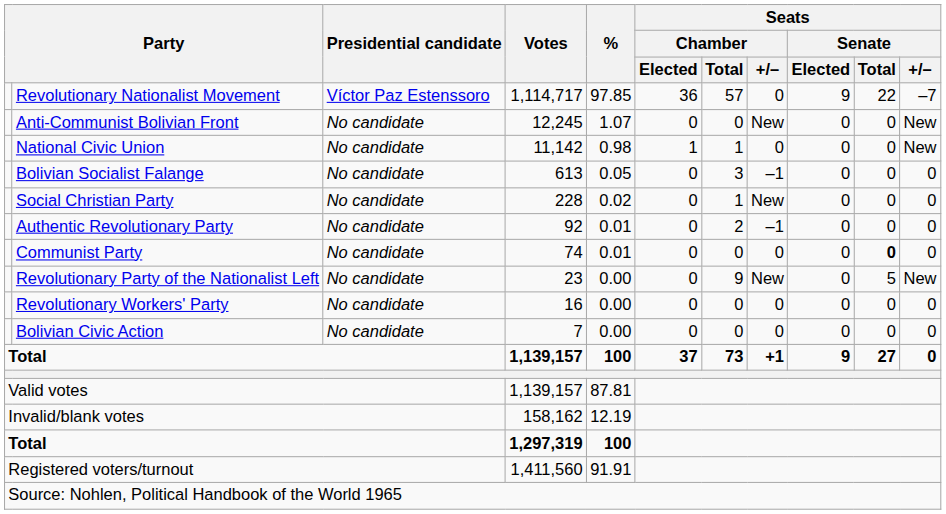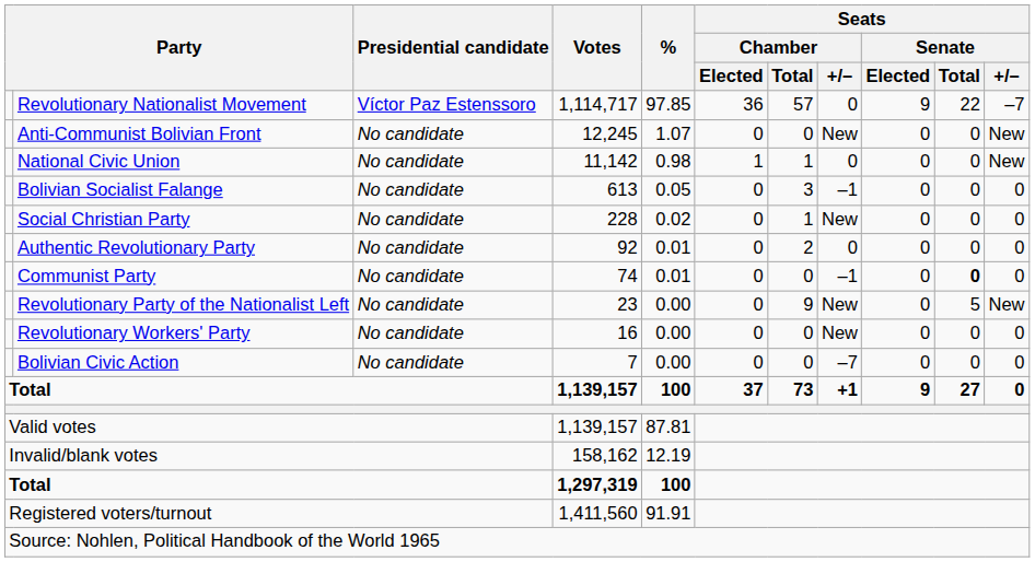 <table class="wikitable sortable" style=text-align:right>
 <tr>
 <th rowspan=3 colspan=2>Party</th>
 <th rowspan=3>Presidential candidate</th>
 <th rowspan=3>Votes</th>
 <th rowspan=3>%</th>
 <th colspan=6>Seats</th>
 </tr>
 <tr>
 <th colspan=3>Chamber</th>
 <th colspan=3>Senate</th>
 </tr>
 <tr>
 <th>Elected</th>
 <th>Total</th>
 <th>+/–</th>
 <th>Elected</th>
 <th>Total</th>
 <th>+/–</th>
 </tr>
 <tr>
 <td bgcolor=></td>
 <td align=left><a href='#'>Revolutionary Nationalist Movement</a></td>
 <td align=left><a href='#'>Víctor Paz Estenssoro</a></td>
 <td>1,114,717</td>
 <td>97.85</td>
 <td>36</td>
 <td>57</td>
 <td>0</td>
 <td>9</td>
 <td>22</td>
 <td>–7</td>
 </tr>
 <tr>
 <td bgcolor=></td>
 <td align=left><a href='#'>Anti-Communist Bolivian Front</a></td>
 <td align=left><em>No candidate</em></td>
 <td>12,245</td>
 <td>1.07</td>
 <td>0</td>
 <td>0</td>
 <td>New</td>
 <td>0</td>
 <td>0</td>
 <td>New</td>
 </tr>
 <tr>
 <td></td>
 <td align=left><a href='#'>National Civic Union</a></td>
 <td align=left><em>No candidate</em></td>
 <td>11,142</td>
 <td>0.98</td>
 <td>1</td>
 <td>1</td>
 <td>0</td>
 <td>0</td>
 <td>0</td>
 <td>New</td>
 </tr>
 <tr>
 <td bgcolor=></td>
 <td align=left><a href='#'>Bolivian Socialist Falange</a></td>
 <td align=left><em>No candidate</em></td>
 <td>613</td>
 <td>0.05</td>
 <td>0</td>
 <td>3</td>
 <td>–1</td>
 <td>0</td>
 <td>0</td>
 <td>0</td>
 </tr>
 <tr>
 <td bgcolor=></td>
 <td align=left><a href='#'>Social Christian Party</a></td>
 <td align=left><em>No candidate</em></td>
 <td>228</td>
 <td>0.02</td>
 <td>0</td>
 <td>1</td>
 <td>New</td>
 <td>0</td>
 <td>0</td>
 <td>0</td>
 </tr>
 <tr>
 <td bgcolor=></td>
 <td align=left><a href='#'>Authentic Revolutionary Party</a></td>
 <td align=left><em>No candidate</em></td>
 <td>92</td>
 <td>0.01</td>
 <td>0</td>
 <td>2</td>
-<td>–1</td>
+<td>0</td>
 <td>0</td>
 <td>0</td>
 <td>0</td>
 </tr>
 <tr>
 <td bgcolor=></td>
 <td align=left><a href='#'>Communist Party</a></td>
 <td align=left><em>No candidate</em></td>
 <td>74</td>
 <td>0.01</td>
 <td>0</td>
 <td>0</td>
-<td>0</td>
+<td>–1</td>
 <td>0</td>
 <td><strong>0</strong></td>
 <td>0</td>
 </tr>
 <tr>
 <td bgcolor=></td>
 <td align=left><a href='#'>Revolutionary Party of the Nationalist Left</a></td>
 <td align=left><em>No candidate</em></td>
 <td>23</td>
 <td>0.00</td>
 <td>0</td>
 <td>9</td>
 <td>New</td>
 <td>0</td>
 <td>5</td>
 <td>New</td>
 </tr>
 <tr>
 <td bgcolor=></td>
 <td align=left><a href='#'>Revolutionary Workers' Party</a></td>
 <td align=left><em>No candidate</em></td>
 <td>16</td>
 <td>0.00</td>
 <td>0</td>
 <td>0</td>
-<td>0</td>
+<td>New</td>
 <td>0</td>
 <td>0</td>
 <td>0</td>
 </tr>
 <tr>
 <td></td>
 <td align=left><a href='#'>Bolivian Civic Action</a></td>
 <td align=left><em>No candidate</em></td>
 <td>7</td>
 <td>0.00</td>
 <td>0</td>
 <td>0</td>
-<td>0</td>
+<td>–7</td>
 <td>0</td>
 <td>0</td>
 <td>0</td>
 </tr>
 <tr class=sortbottom>
 <td align=left colspan=3><strong>Total</strong></td>
 <td><strong>1,139,157</strong></td>
 <td><strong>100</strong></td>
 <td><strong>37</strong></td>
 <td><strong>73</strong></td>
 <td><strong>+1</strong></td>
 <td><strong>9</strong></td>
 <td><strong>27</strong></td>
 <td><strong>0</strong></td>
 </tr>
 <tr class=sortbottom>
 <th colspan=11></th>
 </tr>
 <tr class=sortbottom>
 <td align=left colspan=3>Valid votes</td>
 <td>1,139,157</td>
 <td>87.81</td>
 <td colspan=6></td>
 </tr>
 <tr class=sortbottom>
 <td align=left colspan=3>Invalid/blank votes</td>
 <td>158,162</td>
 <td>12.19</td>
 <td colspan=6></td>
 </tr>
 <tr class=sortbottom>
 <td align=left colspan=3><strong>Total</strong></td>
 <td><strong>1,297,319</strong></td>
 <td><strong>100</strong></td>
 <td colspan=6></td>
 </tr>
 <tr class=sortbottom>
 <td align=left colspan=3>Registered voters/turnout</td>
 <td>1,411,560</td>
 <td>91.91</td>
 <td colspan=6></td>
 </tr>
 <tr class=sortbottom>
 <td align=left colspan=11>Source: Nohlen, Political Handbook of the World 1965</td>
 </tr>
 </table>
